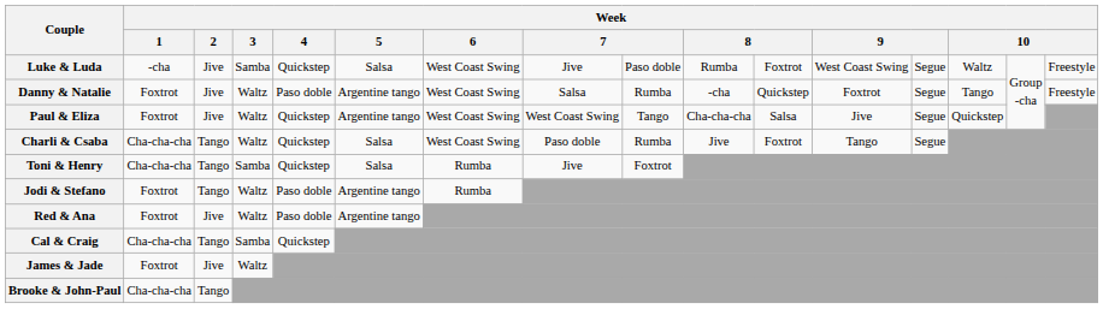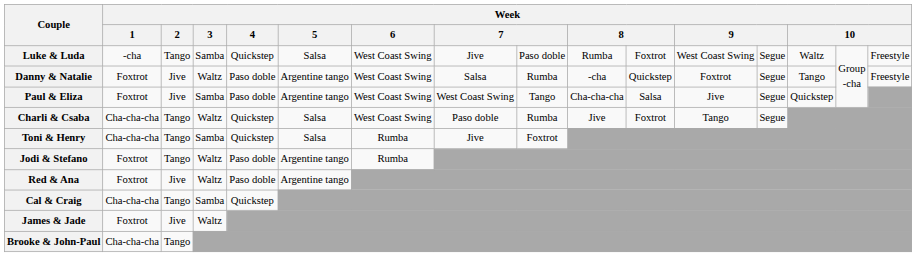 <table class="wikitable unsortable" style="text-align:center; font-size:85%; line-height:20px">
 <tr>
 <th rowspan="2">Couple</th>
 <th colspan="15">Week</th>
 </tr>
 <tr>
 <th scope="col">1</th>
 <th scope="col">2</th>
 <th scope="col">3</th>
 <th scope="col">4</th>
 <th scope="col">5</th>
 <th scope="col">6</th>
 <th scope="col" colspan="2">7</th>
 <th scope="col" colspan="2">8</th>
 <th scope="col" colspan="2">9</th>
 <th scope="col" colspan="3">10</th>
 </tr>
 <tr>
 <th scope="row">Luke & Luda</th>
 <td>-cha</td>
-<td>Jive</td>
+<td>Tango</td>
 <td>Samba</td>
 <td>Quickstep</td>
 <td>Salsa</td>
 <td>West Coast Swing</td>
 <td>Jive</td>
 <td>Paso doble</td>
 <td>Rumba</td>
 <td>Foxtrot</td>
 <td>West Coast Swing</td>
 <td>Segue</td>
 <td>Waltz</td>
 <td rowspan="3">Group<br>-cha</td>
 <td>Freestyle</td>
 </tr>
 <tr>
 <th scope="row">Danny & Natalie</th>
 <td>Foxtrot</td>
 <td>Jive</td>
 <td>Waltz</td>
 <td>Paso doble</td>
 <td>Argentine tango</td>
 <td>West Coast Swing</td>
 <td>Salsa</td>
 <td>Rumba</td>
 <td>-cha</td>
 <td>Quickstep</td>
 <td>Foxtrot</td>
 <td>Segue</td>
 <td>Tango</td>
 <td>Freestyle</td>
 </tr>
 <tr>
 <th scope="row">Paul & Eliza</th>
 <td>Foxtrot</td>
 <td>Jive</td>
-<td>Waltz</td>
-<td>Quickstep</td>
+<td>Samba</td>
+<td>Paso doble</td>
 <td>Argentine tango</td>
 <td>West Coast Swing</td>
 <td>West Coast Swing</td>
 <td>Tango</td>
 <td>Cha-cha-cha</td>
 <td>Salsa</td>
 <td>Jive</td>
 <td>Segue</td>
 <td>Quickstep</td>
 <td bgcolor="darkgray"></td>
 </tr>
 <tr>
 <th scope="row">Charli & Csaba</th>
 <td>Cha-cha-cha</td>
 <td>Tango</td>
 <td>Waltz</td>
 <td>Quickstep</td>
 <td>Salsa</td>
 <td>West Coast Swing</td>
 <td>Paso doble</td>
 <td>Rumba</td>
 <td>Jive</td>
 <td>Foxtrot</td>
 <td>Tango</td>
 <td>Segue</td>
 <td colspan="3" bgcolor="darkgray"></td>
 </tr>
 <tr>
 <th scope="row">Toni & Henry</th>
 <td>Cha-cha-cha</td>
 <td>Tango</td>
 <td>Samba</td>
 <td>Quickstep</td>
 <td>Salsa</td>
 <td>Rumba</td>
 <td>Jive</td>
 <td>Foxtrot</td>
 <td colspan="7" bgcolor="darkgray"></td>
 </tr>
 <tr>
 <th scope="row">Jodi & Stefano</th>
 <td>Foxtrot</td>
 <td>Tango</td>
 <td>Waltz</td>
 <td>Paso doble</td>
 <td>Argentine tango</td>
 <td>Rumba</td>
 <td colspan="9" bgcolor="darkgray"></td>
 </tr>
 <tr>
 <th scope="row">Red & Ana</th>
 <td>Foxtrot</td>
 <td>Jive</td>
 <td>Waltz</td>
 <td>Paso doble</td>
 <td>Argentine tango</td>
 <td colspan="10" bgcolor="darkgray"></td>
 </tr>
 <tr>
 <th scope="row">Cal & Craig</th>
 <td>Cha-cha-cha</td>
 <td>Tango</td>
 <td>Samba</td>
 <td>Quickstep</td>
 <td colspan="11" bgcolor="darkgray"></td>
 </tr>
 <tr>
 <th scope="row">James & Jade</th>
 <td>Foxtrot</td>
 <td>Jive</td>
 <td>Waltz</td>
 <td colspan="12" bgcolor="darkgray"></td>
 </tr>
 <tr>
 <th scope="row">Brooke & John-Paul</th>
 <td>Cha-cha-cha</td>
 <td>Tango</td>
 <td colspan="13" bgcolor="darkgray"></td>
 </tr>
 </table>
